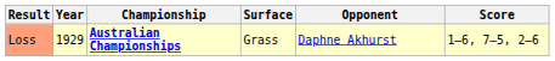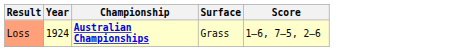 <table class="sortable wikitable">
 <tr>
 <th style="width:40px">Result</th>
 <th style="width:30px">Year</th>
 <th style="width:165px">Championship</th>
 <th style="width:50px">Surface</th>
-<th style="width:160px">Opponent</th>
 <th style="width:110px" class="unsortable">Score</th>
 </tr>
 <tr style="background:#ffc;">
 <td style="background:#ffa07a;">Loss</td>
-<td>1929</td>
+<td>1924</td>
 <td><strong><a href='#'>Australian Championships</a></strong></td>
 <td>Grass</td>
-<td> <a href='#'>Daphne Akhurst</a></td>
 <td>1–6, 7–5, 2–6</td>
 </tr>
 </table>
